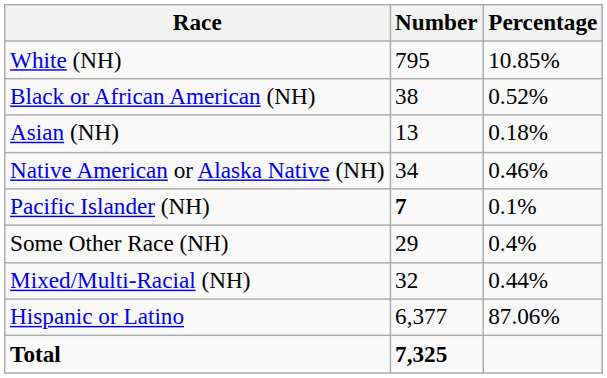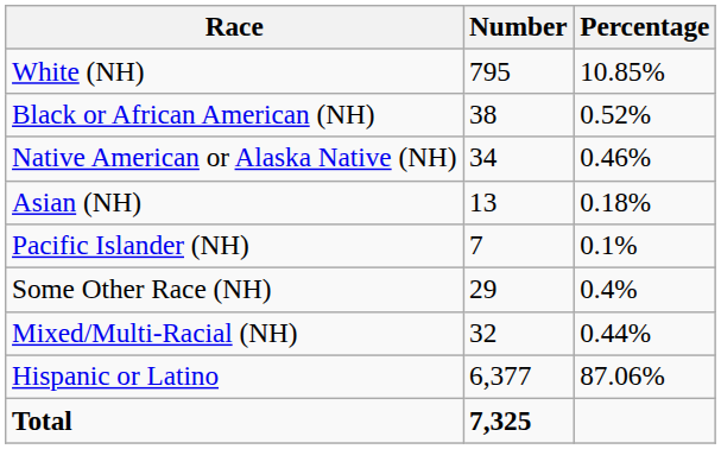 <table class="wikitable">
 <tr>
 <th>Race</th>
 <th>Number</th>
 <th>Percentage</th>
 </tr>
 <tr>
 <td><a href='#'>White</a> (NH)</td>
 <td>795</td>
 <td>10.85%</td>
 </tr>
 <tr>
 <td><a href='#'>Black or African American</a> (NH)</td>
 <td>38</td>
 <td>0.52%</td>
 </tr>
 <tr>
+<td><a href='#'>Native American</a> or <a href='#'>Alaska Native</a> (NH)</td>
+<td>34</td>
+<td>0.46%</td>
+</tr>
+<tr>
 <td><a href='#'>Asian</a> (NH)</td>
 <td>13</td>
 <td>0.18%</td>
 </tr>
 <tr>
-<td><a href='#'>Native American</a> or <a href='#'>Alaska Native</a> (NH)</td>
-<td>34</td>
-<td>0.46%</td>
-</tr>
-<tr>
 <td><a href='#'>Pacific Islander</a> (NH)</td>
-<td><strong>7</strong></td>
+<td>7</td>
 <td>0.1%</td>
 </tr>
 <tr>
 <td>Some Other Race (NH)</td>
 <td>29</td>
 <td>0.4%</td>
 </tr>
 <tr>
 <td><a href='#'>Mixed/Multi-Racial</a> (NH)</td>
 <td>32</td>
 <td>0.44%</td>
 </tr>
 <tr>
 <td><a href='#'>Hispanic or Latino</a></td>
 <td>6,377</td>
 <td>87.06%</td>
 </tr>
 <tr>
 <td><strong>Total</strong></td>
 <td><strong>7,325</strong></td>
 <td></td>
 </tr>
 </table>
